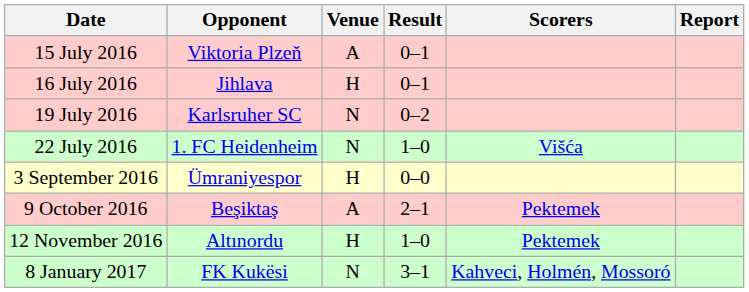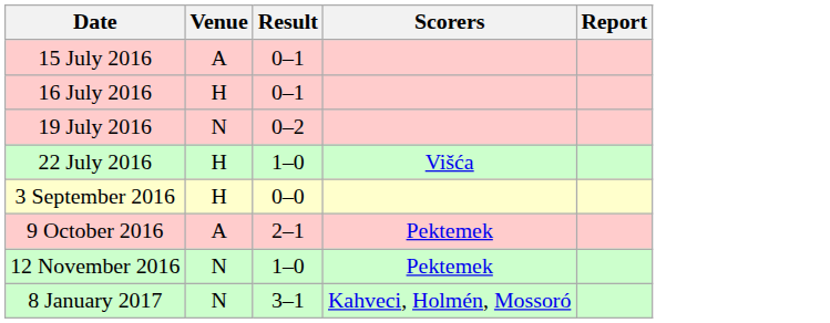 <table class="wikitable" style="font-size:100%; text-align:center">
 <tr>
 <th>Date</th>
-<th>Opponent</th>
 <th>Venue</th>
 <th>Result</th>
 <th>Scorers</th>
 <th>Report</th>
 </tr>
 <tr bgcolor=FFCCCC>
 <td>15 July 2016</td>
-<td><a href='#'>Viktoria Plzeň</a></td>
 <td>A</td>
 <td>0–1</td>
 <td></td>
 <td></td>
 </tr>
 <tr bgcolor=FFCCCC>
 <td>16 July 2016</td>
-<td><a href='#'>Jihlava</a></td>
 <td>H</td>
 <td>0–1</td>
 <td></td>
 <td></td>
 </tr>
 <tr bgcolor=FFCCCC>
 <td>19 July 2016</td>
-<td><a href='#'>Karlsruher SC</a></td>
 <td>N</td>
 <td>0–2</td>
 <td></td>
 <td></td>
 </tr>
 <tr bgcolor=CCFFCC>
 <td>22 July 2016</td>
-<td><a href='#'>1. FC Heidenheim</a></td>
-<td>N</td>
+<td>H</td>
 <td>1–0</td>
 <td><a href='#'>Višća</a></td>
 <td></td>
 </tr>
 <tr bgcolor=FFFFCC>
 <td>3 September 2016</td>
-<td><a href='#'>Ümraniyespor</a></td>
 <td>H</td>
 <td>0–0</td>
 <td></td>
 <td></td>
 </tr>
 <tr bgcolor=FFCCCC>
 <td>9 October 2016</td>
-<td><a href='#'>Beşiktaş</a></td>
 <td>A</td>
 <td>2–1</td>
 <td><a href='#'>Pektemek</a></td>
 <td></td>
 </tr>
 <tr bgcolor=CCFFCC>
 <td>12 November 2016</td>
-<td><a href='#'>Altınordu</a></td>
-<td>H</td>
+<td>N</td>
 <td>1–0</td>
 <td><a href='#'>Pektemek</a></td>
 <td></td>
 </tr>
 <tr bgcolor=CCFFCC>
 <td>8 January 2017</td>
-<td><a href='#'>FK Kukësi </a></td>
 <td>N</td>
 <td>3–1</td>
 <td><a href='#'>Kahveci</a>, <a href='#'>Holmén</a>, <a href='#'>Mossoró</a></td>
 <td></td>
 </tr>
 </table>
